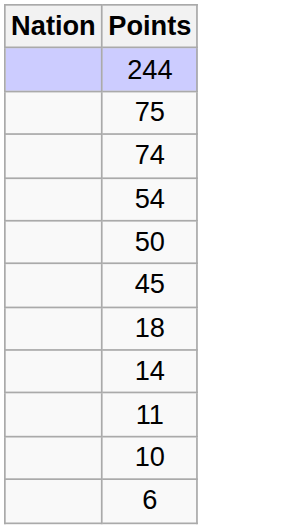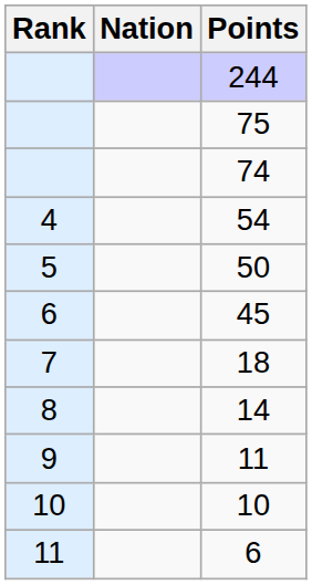 <table class="wikitable sortable" style="text-align:center">
 <tr>
+<th>Rank</th>
 <th>Nation</th>
 <th>Points</th>
 </tr>
 <tr style="background-color:#ccccff">
+<td bgcolor = DDEEFF></td>
 <td align=left></td>
 <td>244</td>
 </tr>
 <tr>
+<td bgcolor = DDEEFF></td>
 <td align=left></td>
 <td>75</td>
 </tr>
 <tr>
+<td bgcolor = DDEEFF></td>
 <td align=left></td>
 <td>74</td>
 </tr>
 <tr>
+<td bgcolor = DDEEFF>4</td>
 <td align=left></td>
 <td>54</td>
 </tr>
 <tr>
+<td bgcolor = DDEEFF>5</td>
 <td align=left></td>
 <td>50</td>
 </tr>
 <tr>
+<td bgcolor = DDEEFF>6</td>
 <td align=left></td>
 <td>45</td>
 </tr>
 <tr>
+<td bgcolor = DDEEFF>7</td>
 <td align=left></td>
 <td>18</td>
 </tr>
 <tr>
+<td bgcolor = DDEEFF>8</td>
 <td align=left></td>
 <td>14</td>
 </tr>
 <tr>
+<td bgcolor = DDEEFF>9</td>
 <td align=left></td>
 <td>11</td>
 </tr>
 <tr>
+<td bgcolor = DDEEFF>10</td>
 <td align=left></td>
 <td>10</td>
 </tr>
 <tr>
+<td bgcolor = DDEEFF>11</td>
 <td align=left></td>
 <td>6</td>
 </tr>
 </table>
